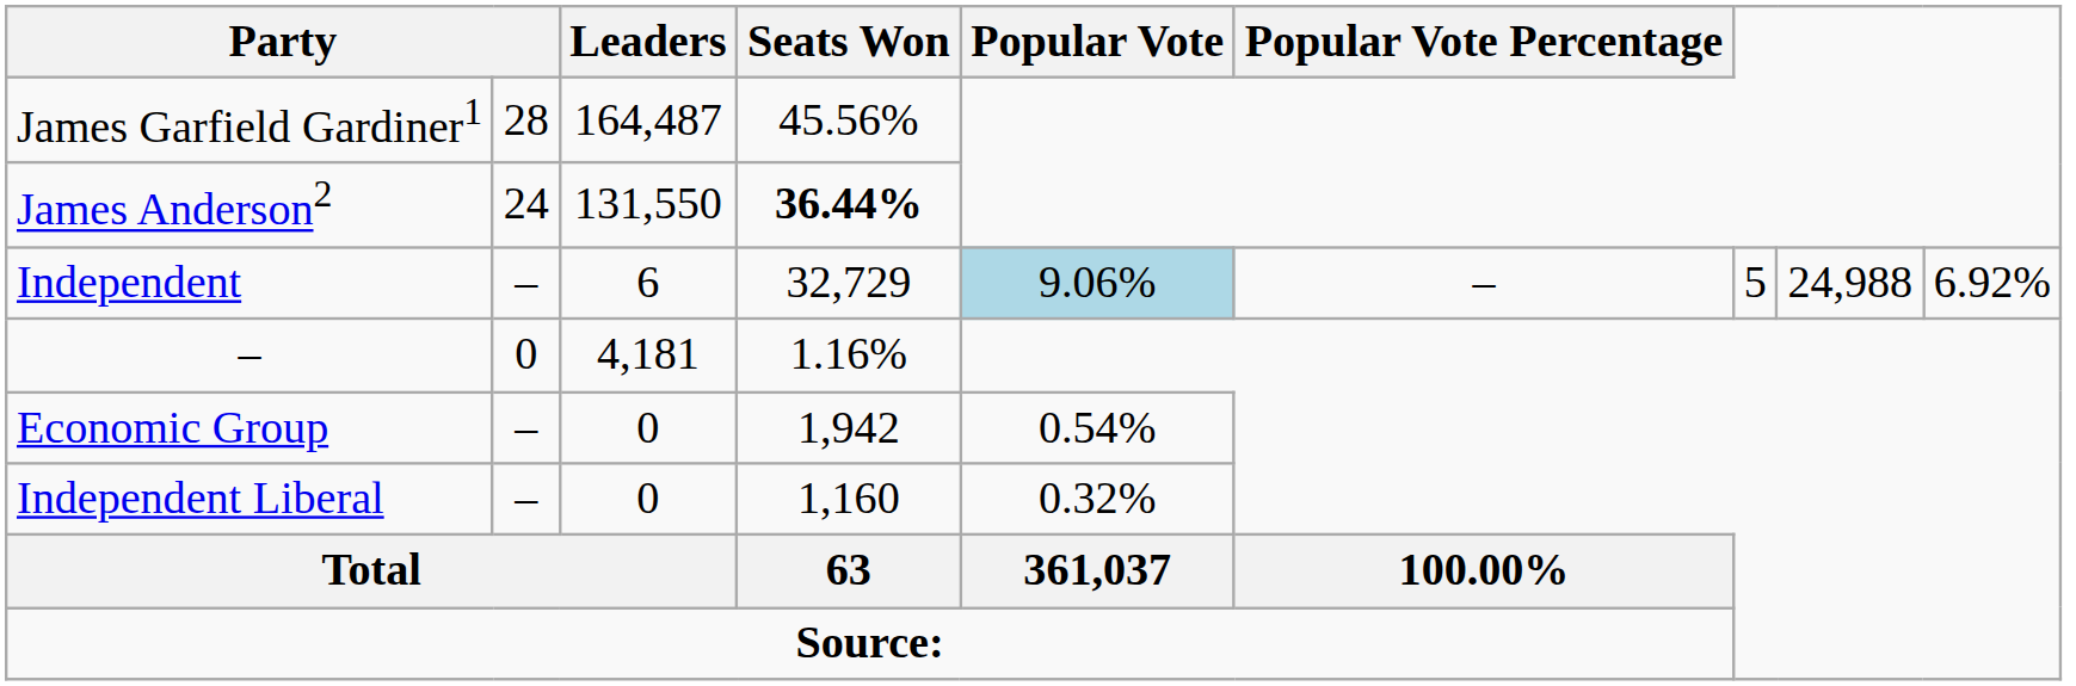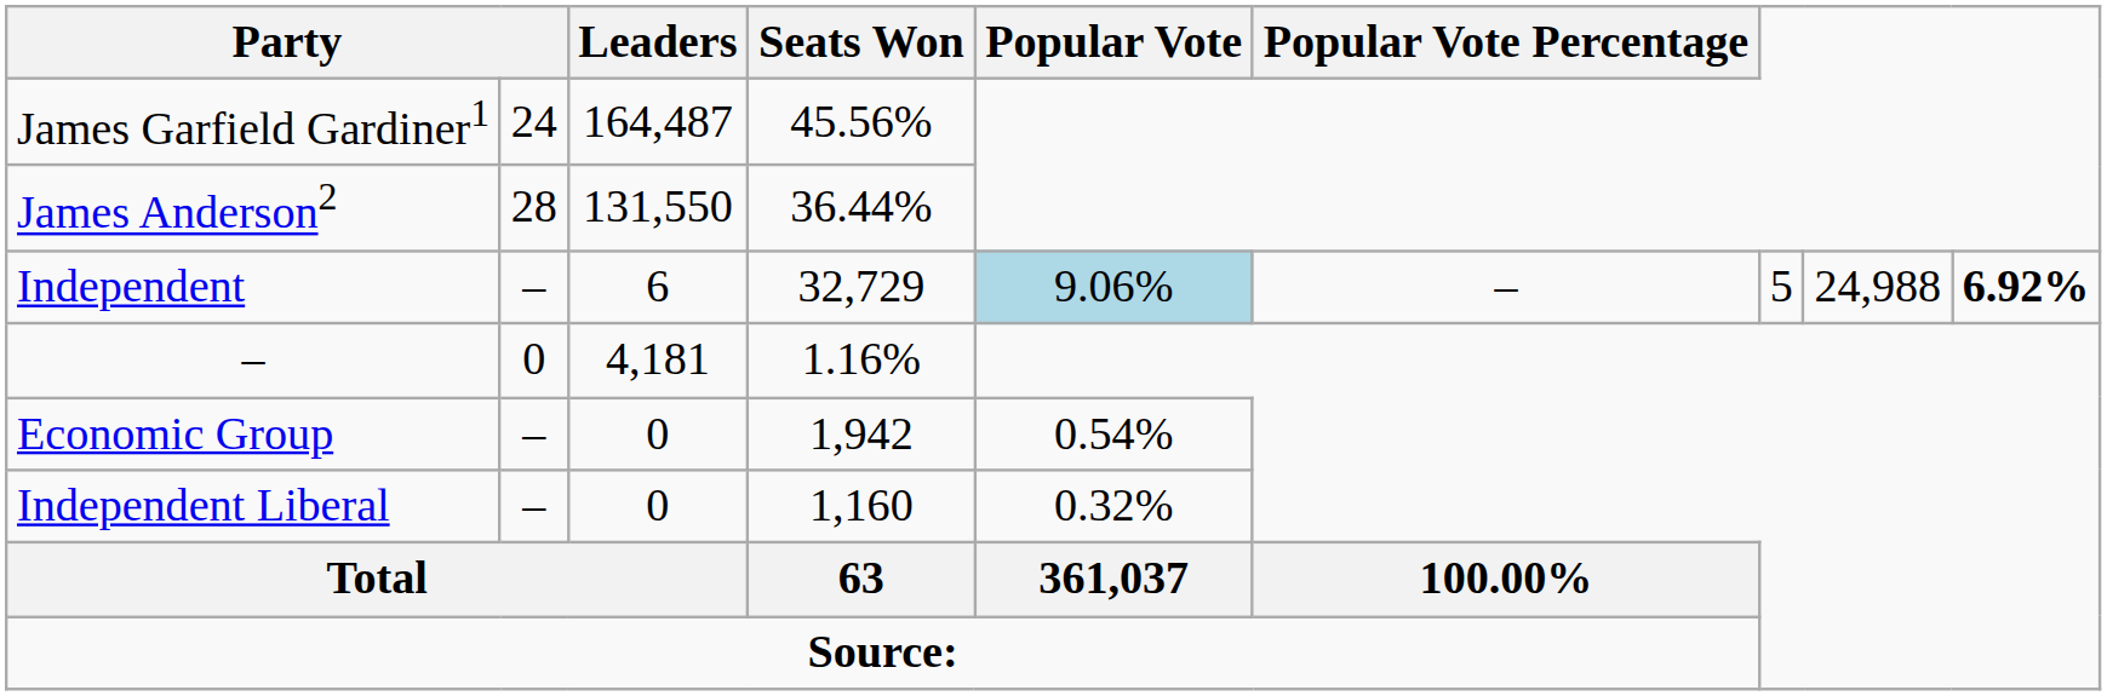 <table class="wikitable">
 <tr>
 <th colspan="2">Party</th>
 <th>Leaders</th>
 <th>Seats Won</th>
 <th>Popular Vote</th>
 <th>Popular Vote Percentage</th>
 </tr>
 <tr>
 <td>James Garfield Gardiner<sup>1</sup></td>
-<td align=center>28</td>
+<td align=center>24</td>
 <td align=center>164,487</td>
 <td align=center>45.56%</td>
 </tr>
 <tr>
 <td><a href='#'>James Anderson</a><sup>2</sup></td>
-<td align=center>24</td>
+<td align=center>28</td>
 <td align=center>131,550</td>
-<td align=center><strong>36.44%</strong></td>
+<td align=center>36.44%</td>
 </tr>
 <tr>
 <td><a href='#'>Independent</a></td>
 <td align=center>–</td>
 <td align=center>6</td>
 <td align=center>32,729</td>
 <td align=center style="background: lightblue;">9.06%<br></td>
 <td align=center>–</td>
 <td align=center>5</td>
 <td align=center>24,988</td>
-<td align=center>6.92%</td>
+<td align=center><strong>6.92%</strong></td>
 </tr>
 <tr>
 <td align=center>–</td>
 <td align=center>0</td>
 <td align=center>4,181</td>
 <td align=center>1.16%</td>
 </tr>
 <tr>
 <td><a href='#'>Economic Group</a></td>
 <td align=center>–</td>
 <td align=center>0</td>
 <td align=center>1,942</td>
 <td align=center>0.54%</td>
 </tr>
 <tr>
 <td><a href='#'>Independent Liberal</a></td>
 <td align=center>–</td>
 <td align=center>0</td>
 <td align=center>1,160</td>
 <td align=center>0.32%</td>
 </tr>
 <tr>
 <th colspan=3>Total</th>
 <th>63</th>
 <th>361,037</th>
 <th>100.00%</th>
 </tr>
 <tr>
 <td align="center" colspan=6><strong>Source:</strong>  </td>
 </tr>
 </table>
